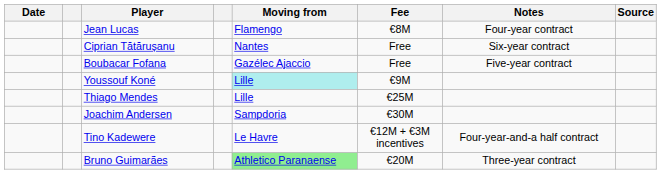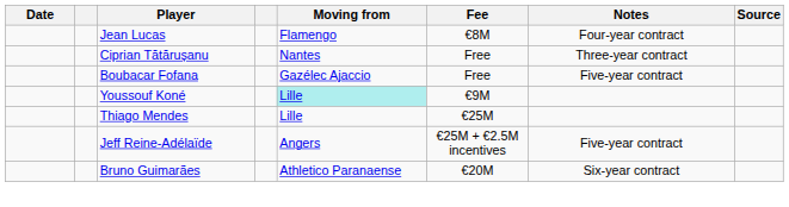 <table class="wikitable sortable">
 <tr>
 <th style="width:80px;">Date</th>
 <th style="width:20px;"></th>
 <th style="width:190px;">Player</th>
 <th style="width:20px;"></th>
 <th style="width:180px;">Moving from</th>
 <th style="width:120px;" class="unsortable">Fee</th>
 <th style="width:250px;" class="unsortable">Notes</th>
 <th style="width:20px;">Source</th>
 </tr>
 <tr>
 <td></td>
 <td align="center"></td>
 <td> <a href='#'>Jean Lucas</a></td>
 <td align="center"></td>
 <td> <a href='#'>Flamengo</a></td>
 <td align="center">€8M</td>
 <td align="center">Four-year contract</td>
 <td></td>
 </tr>
 <tr>
 <td></td>
 <td align="center"></td>
 <td> <a href='#'>Ciprian Tătărușanu</a></td>
 <td align="center"></td>
 <td> <a href='#'>Nantes</a></td>
 <td align="center">Free</td>
-<td align="center">Six-year contract</td>
+<td align="center">Three-year contract</td>
 <td></td>
 </tr>
 <tr>
 <td></td>
 <td align="center"></td>
 <td> <a href='#'>Boubacar Fofana</a></td>
 <td align="center"></td>
 <td> <a href='#'>Gazélec Ajaccio</a></td>
 <td align="center">Free</td>
 <td align="center">Five-year contract</td>
 <td></td>
 </tr>
 <tr>
 <td></td>
 <td align="center"></td>
 <td> <a href='#'>Youssouf Koné</a></td>
 <td align="center"></td>
 <td style="background: paleturquoise;"> <a href='#'>Lille</a></td>
 <td align="center">€9M</td>
 <td align="center"></td>
 <td></td>
 </tr>
 <tr>
 <td></td>
 <td align="center"></td>
 <td> <a href='#'>Thiago Mendes</a></td>
 <td align="center"></td>
 <td> <a href='#'>Lille</a></td>
 <td align="center">€25M</td>
 <td align="center"></td>
 <td></td>
 </tr>
 <tr>
 <td></td>
 <td align="center"></td>
-<td> <a href='#'>Joachim Andersen</a></td>
+<td> <a href='#'>Jeff Reine-Adélaïde</a></td>
 <td align="center"></td>
-<td> <a href='#'>Sampdoria</a></td>
-<td align="center">€30M</td>
-<td align="center"></td>
-<td></td>
-</tr>
-<tr>
-<td></td>
-<td align="center"></td>
-<td> <a href='#'>Tino Kadewere</a></td>
-<td align="center"></td>
-<td> <a href='#'>Le Havre</a></td>
-<td align="center">€12M + €3M incentives</td>
-<td align="center">Four-year-and-a half contract</td>
+<td> <a href='#'>Angers</a></td>
+<td align="center">€25M + €2.5M incentives</td>
+<td align="center">Five-year contract</td>
 <td></td>
 </tr>
 <tr>
 <td></td>
 <td align="center"></td>
 <td> <a href='#'>Bruno Guimarães</a></td>
 <td align="center"></td>
-<td style="background: lightgreen;"> <a href='#'>Athletico Paranaense</a></td>
+<td> <a href='#'>Athletico Paranaense</a></td>
 <td align="center">€20M</td>
-<td align="center">Three-year contract</td>
+<td align="center">Six-year contract</td>
 <td></td>
 </tr>
 </table>
